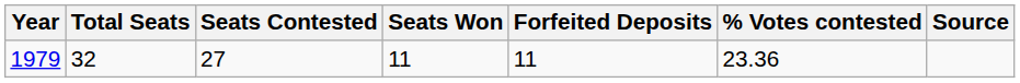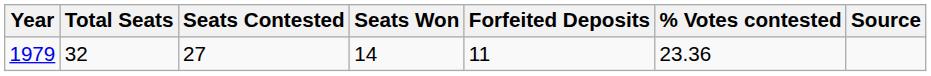 <table class="wikitable">
 <tr>
 <th>Year</th>
 <th>Total Seats</th>
 <th>Seats Contested</th>
 <th>Seats Won</th>
 <th>Forfeited Deposits</th>
 <th>% Votes contested</th>
 <th>Source</th>
 </tr>
 <tr>
 <td><a href='#'>1979</a></td>
 <td>32</td>
 <td>27</td>
-<td>11</td>
+<td>14</td>
 <td>11</td>
 <td>23.36</td>
 <td></td>
 </tr>
 </table>
